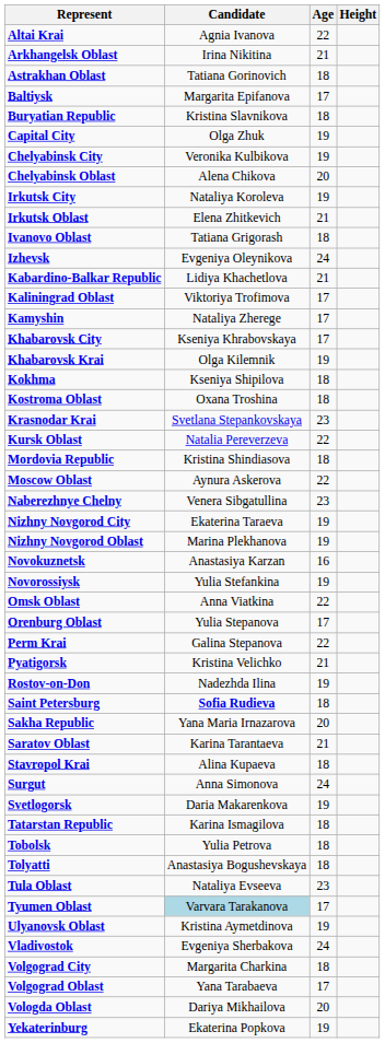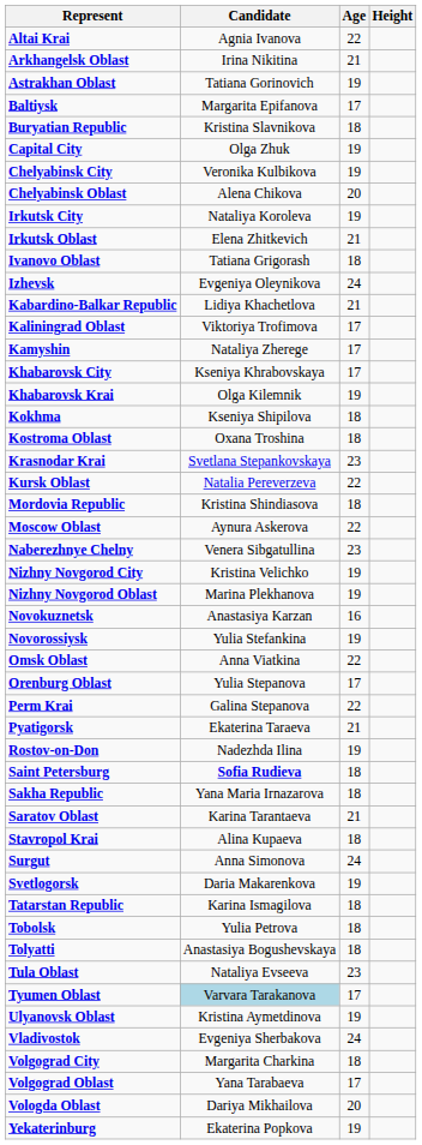 <table class="sortable wikitable">
 <tr>
 <th>Represent</th>
 <th>Candidate</th>
 <th>Age</th>
 <th>Height</th>
 </tr>
 <tr>
 <td><strong><a href='#'>Altai Krai</a></strong></td>
 <td style="text-align:center;">Agnia Ivanova</td>
 <td style="text-align:center;">22</td>
 <td style="text-align:center;"></td>
 </tr>
 <tr>
 <td><strong><a href='#'>Arkhangelsk Oblast</a></strong></td>
 <td style="text-align:center;">Irina Nikitina</td>
 <td style="text-align:center;">21</td>
 <td style="text-align:center;"></td>
 </tr>
 <tr>
 <td><strong><a href='#'>Astrakhan Oblast</a></strong></td>
 <td style="text-align:center;">Tatiana Gorinovich</td>
-<td style="text-align:center;">18</td>
+<td style="text-align:center;">19</td>
 <td style="text-align:center;"></td>
 </tr>
 <tr>
 <td><strong><a href='#'>Baltiysk</a></strong></td>
 <td style="text-align:center;">Margarita Epifanova</td>
 <td style="text-align:center;">17</td>
 <td style="text-align:center;"></td>
 </tr>
 <tr>
 <td><strong><a href='#'>Buryatian Republic</a></strong></td>
 <td style="text-align:center;">Kristina Slavnikova</td>
 <td style="text-align:center;">18</td>
 <td style="text-align:center;"></td>
 </tr>
 <tr>
 <td><strong><a href='#'>Capital City</a></strong></td>
 <td style="text-align:center;">Olga Zhuk</td>
 <td style="text-align:center;">19</td>
 <td style="text-align:center;"></td>
 </tr>
 <tr>
 <td><strong><a href='#'>Chelyabinsk City</a></strong></td>
 <td style="text-align:center;">Veronika Kulbikova</td>
 <td style="text-align:center;">19</td>
 <td style="text-align:center;"></td>
 </tr>
 <tr>
 <td><strong><a href='#'>Chelyabinsk Oblast</a></strong></td>
 <td style="text-align:center;">Alena Chikova</td>
 <td style="text-align:center;">20</td>
 <td style="text-align:center;"></td>
 </tr>
 <tr>
 <td><strong><a href='#'>Irkutsk City</a></strong></td>
 <td style="text-align:center;">Nataliya Koroleva</td>
 <td style="text-align:center;">19</td>
 <td style="text-align:center;"></td>
 </tr>
 <tr>
 <td><strong><a href='#'>Irkutsk Oblast</a></strong></td>
 <td style="text-align:center;">Elena Zhitkevich</td>
 <td style="text-align:center;">21</td>
 <td style="text-align:center;"></td>
 </tr>
 <tr>
 <td><strong><a href='#'>Ivanovo Oblast</a></strong></td>
 <td style="text-align:center;">Tatiana Grigorash</td>
 <td style="text-align:center;">18</td>
 <td style="text-align:center;"></td>
 </tr>
 <tr>
 <td><strong><a href='#'>Izhevsk</a></strong></td>
 <td style="text-align:center;">Evgeniya Oleynikova</td>
 <td style="text-align:center;">24</td>
 <td style="text-align:center;"></td>
 </tr>
 <tr>
 <td><strong><a href='#'>Kabardino-Balkar Republic</a></strong></td>
 <td style="text-align:center;">Lidiya Khachetlova</td>
 <td style="text-align:center;">21</td>
 <td style="text-align:center;"></td>
 </tr>
 <tr>
 <td><strong><a href='#'>Kaliningrad Oblast</a></strong></td>
 <td style="text-align:center;">Viktoriya Trofimova</td>
 <td style="text-align:center;">17</td>
 <td style="text-align:center;"></td>
 </tr>
 <tr>
 <td><strong><a href='#'>Kamyshin</a></strong></td>
 <td style="text-align:center;">Nataliya Zherege</td>
 <td style="text-align:center;">17</td>
 <td style="text-align:center;"></td>
 </tr>
 <tr>
 <td><strong><a href='#'>Khabarovsk City</a></strong></td>
 <td style="text-align:center;">Kseniya Khrabovskaya</td>
 <td style="text-align:center;">17</td>
 <td style="text-align:center;"></td>
 </tr>
 <tr>
 <td><strong><a href='#'>Khabarovsk Krai</a></strong></td>
 <td style="text-align:center;">Olga Kilemnik</td>
 <td style="text-align:center;">19</td>
 <td style="text-align:center;"></td>
 </tr>
 <tr>
 <td><strong><a href='#'>Kokhma</a></strong></td>
 <td style="text-align:center;">Kseniya Shipilova</td>
 <td style="text-align:center;">18</td>
 <td style="text-align:center;"></td>
 </tr>
 <tr>
 <td><strong><a href='#'>Kostroma Oblast</a></strong></td>
 <td style="text-align:center;">Oxana Troshina</td>
 <td style="text-align:center;">18</td>
 <td style="text-align:center;"></td>
 </tr>
 <tr>
 <td><strong><a href='#'>Krasnodar Krai</a></strong></td>
 <td style="text-align:center;"><a href='#'>Svetlana Stepankovskaya</a></td>
 <td style="text-align:center;">23</td>
 <td style="text-align:center;"></td>
 </tr>
 <tr>
 <td><strong><a href='#'>Kursk Oblast</a></strong></td>
 <td style="text-align:center;"><a href='#'>Natalia Pereverzeva</a></td>
 <td style="text-align:center;">22</td>
 <td style="text-align:center;"></td>
 </tr>
 <tr>
 <td><strong><a href='#'>Mordovia Republic</a></strong></td>
 <td style="text-align:center;">Kristina Shindiasova</td>
 <td style="text-align:center;">18</td>
 <td style="text-align:center;"></td>
 </tr>
 <tr>
 <td><strong><a href='#'>Moscow Oblast</a></strong></td>
 <td style="text-align:center;">Aynura Askerova</td>
 <td style="text-align:center;">22</td>
 <td style="text-align:center;"></td>
 </tr>
 <tr>
 <td><strong><a href='#'>Naberezhnye Chelny</a></strong></td>
 <td style="text-align:center;">Venera Sibgatullina</td>
 <td style="text-align:center;">23</td>
 <td style="text-align:center;"></td>
 </tr>
 <tr>
 <td><strong><a href='#'>Nizhny Novgorod City</a></strong></td>
-<td style="text-align:center;">Ekaterina Taraeva</td>
+<td style="text-align:center;">Kristina Velichko</td>
 <td style="text-align:center;">19</td>
 <td style="text-align:center;"></td>
 </tr>
 <tr>
 <td><strong><a href='#'>Nizhny Novgorod Oblast</a></strong></td>
 <td style="text-align:center;">Marina Plekhanova</td>
 <td style="text-align:center;">19</td>
 <td style="text-align:center;"></td>
 </tr>
 <tr>
 <td><strong><a href='#'>Novokuznetsk</a></strong></td>
 <td style="text-align:center;">Anastasiya Karzan</td>
 <td style="text-align:center;">16</td>
 <td style="text-align:center;"></td>
 </tr>
 <tr>
 <td><strong><a href='#'>Novorossiysk</a></strong></td>
 <td style="text-align:center;">Yulia Stefankina</td>
 <td style="text-align:center;">19</td>
 <td style="text-align:center;"></td>
 </tr>
 <tr>
 <td><strong><a href='#'>Omsk Oblast</a></strong></td>
 <td style="text-align:center;">Anna Viatkina</td>
 <td style="text-align:center;">22</td>
 <td style="text-align:center;"></td>
 </tr>
 <tr>
 <td><strong><a href='#'>Orenburg Oblast</a></strong></td>
 <td style="text-align:center;">Yulia Stepanova</td>
 <td style="text-align:center;">17</td>
 <td style="text-align:center;"></td>
 </tr>
 <tr>
 <td><strong><a href='#'>Perm Krai</a></strong></td>
 <td style="text-align:center;">Galina Stepanova</td>
 <td style="text-align:center;">22</td>
 <td style="text-align:center;"></td>
 </tr>
 <tr>
 <td><strong><a href='#'>Pyatigorsk</a></strong></td>
-<td style="text-align:center;">Kristina Velichko</td>
+<td style="text-align:center;">Ekaterina Taraeva</td>
 <td style="text-align:center;">21</td>
 <td style="text-align:center;"></td>
 </tr>
 <tr>
 <td><strong><a href='#'>Rostov-on-Don</a></strong></td>
 <td style="text-align:center;">Nadezhda Ilina</td>
 <td style="text-align:center;">19</td>
 <td style="text-align:center;"></td>
 </tr>
 <tr>
 <td><strong><a href='#'>Saint Petersburg</a></strong></td>
 <td style="text-align:center;"><strong><a href='#'>Sofia Rudieva</a></strong></td>
 <td style="text-align:center;">18</td>
 <td style="text-align:center;"></td>
 </tr>
 <tr>
 <td><strong><a href='#'>Sakha Republic</a></strong></td>
 <td style="text-align:center;">Yana Maria Irnazarova</td>
-<td style="text-align:center;">20</td>
+<td style="text-align:center;">18</td>
 <td style="text-align:center;"></td>
 </tr>
 <tr>
 <td><strong><a href='#'>Saratov Oblast</a></strong></td>
 <td style="text-align:center;">Karina Tarantaeva</td>
 <td style="text-align:center;">21</td>
 <td style="text-align:center;"></td>
 </tr>
 <tr>
 <td><strong><a href='#'>Stavropol Krai</a></strong></td>
 <td style="text-align:center;">Alina Kupaeva</td>
 <td style="text-align:center;">18</td>
 <td style="text-align:center;"></td>
 </tr>
 <tr>
 <td><strong><a href='#'>Surgut</a></strong></td>
 <td style="text-align:center;">Anna Simonova</td>
 <td style="text-align:center;">24</td>
 <td style="text-align:center;"></td>
 </tr>
 <tr>
 <td><strong><a href='#'>Svetlogorsk</a></strong></td>
 <td style="text-align:center;">Daria Makarenkova</td>
 <td style="text-align:center;">19</td>
 <td style="text-align:center;"></td>
 </tr>
 <tr>
 <td><strong><a href='#'>Tatarstan Republic</a></strong></td>
 <td style="text-align:center;">Karina Ismagilova</td>
 <td style="text-align:center;">18</td>
 <td style="text-align:center;"></td>
 </tr>
 <tr>
 <td><strong><a href='#'>Tobolsk</a></strong></td>
 <td style="text-align:center;">Yulia Petrova</td>
 <td style="text-align:center;">18</td>
 <td style="text-align:center;"></td>
 </tr>
 <tr>
 <td><strong><a href='#'>Tolyatti</a></strong></td>
 <td style="text-align:center;">Anastasiya Bogushevskaya</td>
 <td style="text-align:center;">18</td>
 <td style="text-align:center;"></td>
 </tr>
 <tr>
 <td><strong><a href='#'>Tula Oblast</a></strong></td>
 <td style="text-align:center;">Nataliya Evseeva</td>
 <td style="text-align:center;">23</td>
 <td style="text-align:center;"></td>
 </tr>
 <tr>
 <td><strong><a href='#'>Tyumen Oblast</a></strong></td>
 <td style="background: lightblue; text-align:center;">Varvara Tarakanova</td>
 <td style="text-align:center;">17</td>
 <td style="text-align:center;"></td>
 </tr>
 <tr>
 <td><strong><a href='#'>Ulyanovsk Oblast</a></strong></td>
 <td style="text-align:center;">Kristina Aymetdinova</td>
 <td style="text-align:center;">19</td>
 <td style="text-align:center;"></td>
 </tr>
 <tr>
 <td><strong><a href='#'>Vladivostok</a></strong></td>
 <td style="text-align:center;">Evgeniya Sherbakova</td>
 <td style="text-align:center;">24</td>
 <td style="text-align:center;"></td>
 </tr>
 <tr>
 <td><strong><a href='#'>Volgograd City</a></strong></td>
 <td style="text-align:center;">Margarita Charkina</td>
 <td style="text-align:center;">18</td>
 <td style="text-align:center;"></td>
 </tr>
 <tr>
 <td><strong><a href='#'>Volgograd Oblast</a></strong></td>
 <td style="text-align:center;">Yana Tarabaeva</td>
 <td style="text-align:center;">17</td>
 <td style="text-align:center;"></td>
 </tr>
 <tr>
 <td><strong><a href='#'>Vologda Oblast</a></strong></td>
 <td style="text-align:center;">Dariya Mikhailova</td>
 <td style="text-align:center;">20</td>
 <td style="text-align:center;"></td>
 </tr>
 <tr>
 <td><strong><a href='#'>Yekaterinburg</a></strong></td>
 <td style="text-align:center;">Ekaterina Popkova</td>
 <td style="text-align:center;">19</td>
 <td style="text-align:center;"></td>
 </tr>
 </table>
